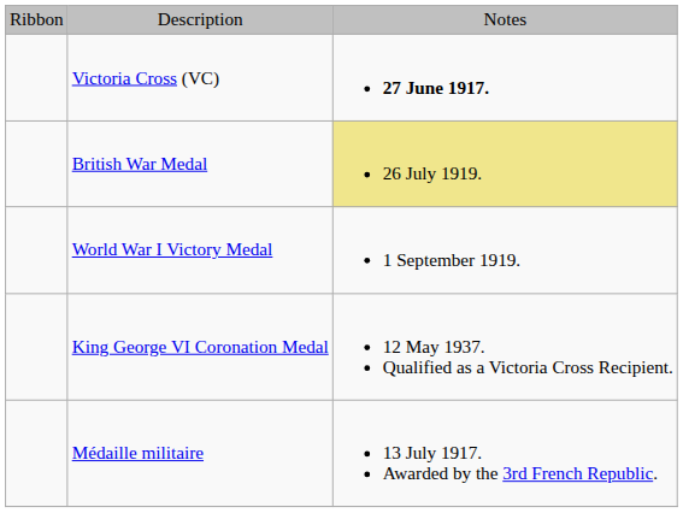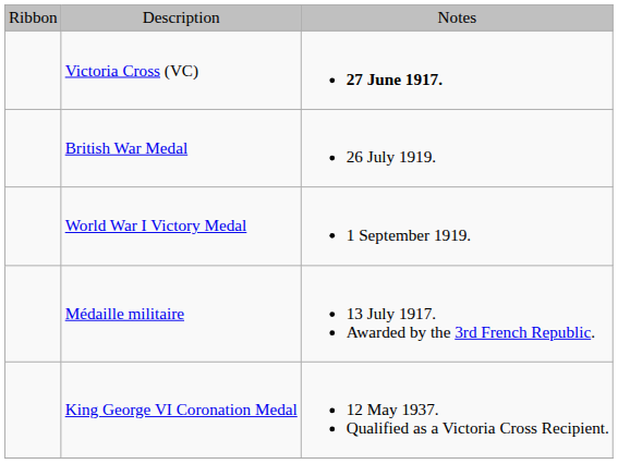 <table class="wikitable" style="margin:1em auto;">
 <tr style="background:silver;" align="center">
 <td>Ribbon</td>
 <td>Description</td>
 <td>Notes</td>
 </tr>
 <tr>
 <td></td>
 <td><a href='#'>Victoria Cross</a> (VC)</td>
 <td><strong><br><ul><li>27 June 1917.</li></ul></strong></td>
 </tr>
 <tr>
 <td></td>
 <td><a href='#'>British War Medal</a></td>
-<td style="background: khaki;"><br><ul><li>26 July 1919.</li></ul></td>
+<td><br><ul><li>26 July 1919.</li></ul></td>
 </tr>
 <tr>
 <td></td>
 <td><a href='#'>World War I Victory Medal</a></td>
 <td><br><ul><li>1 September 1919.</li></ul></td>
 </tr>
 <tr>
 <td></td>
+<td><a href='#'>Médaille militaire</a></td>
+<td><br><ul><li>13 July 1917.</li><li>Awarded by the <a href='#'>3rd French Republic</a>.</li></ul></td>
+</tr>
+<tr>
+<td></td>
 <td><a href='#'>King George VI Coronation Medal</a></td>
 <td><br><ul><li>12 May 1937.</li><li>Qualified as a Victoria Cross Recipient.</li></ul></td>
 </tr>
 <tr>
-<td></td>
-<td><a href='#'>Médaille militaire</a></td>
-<td><br><ul><li>13 July 1917.</li><li>Awarded by the <a href='#'>3rd French Republic</a>.</li></ul></td>
-</tr>
-<tr>
 </tr>
 </table>
